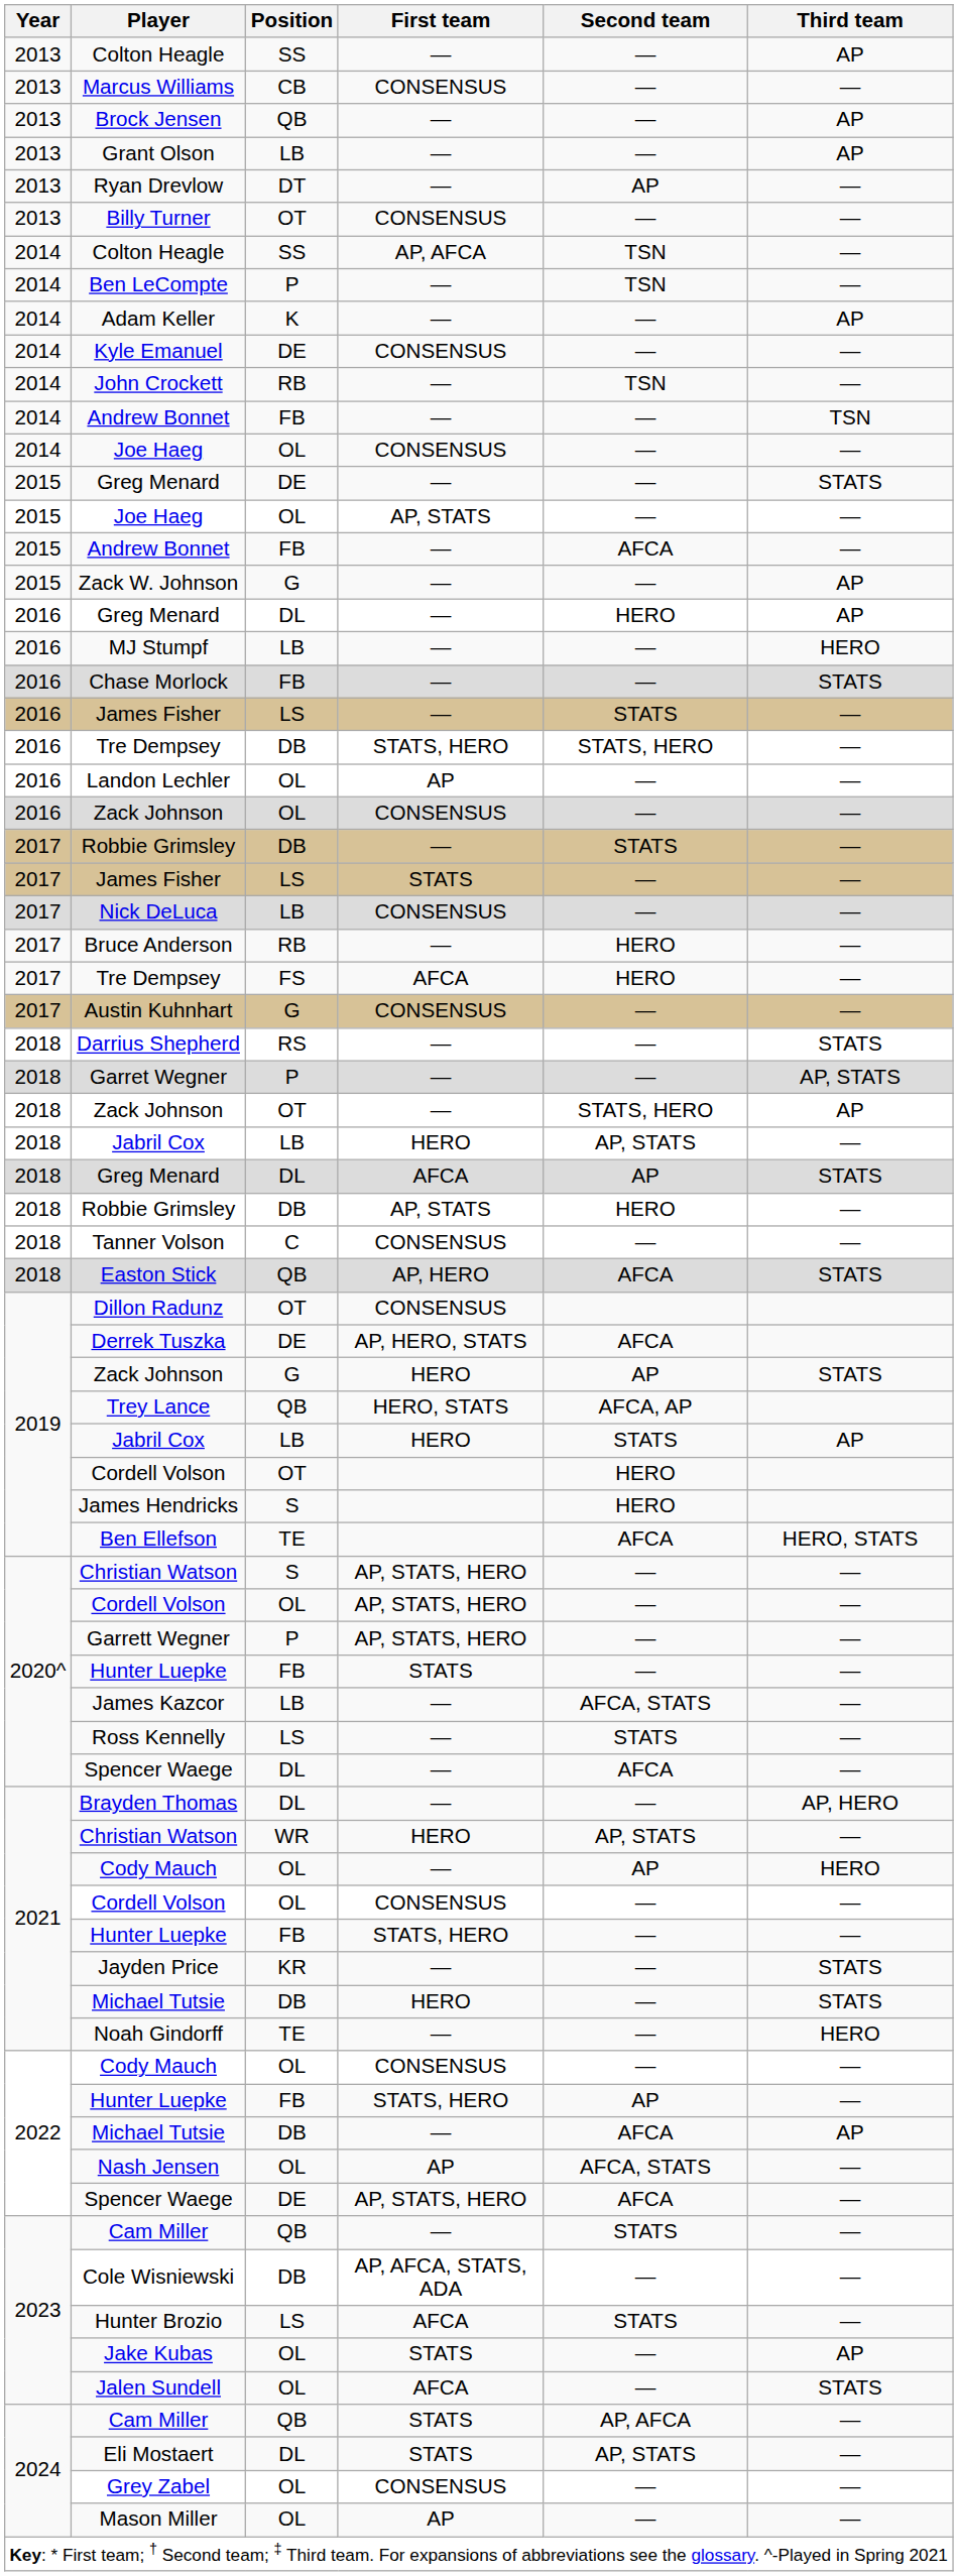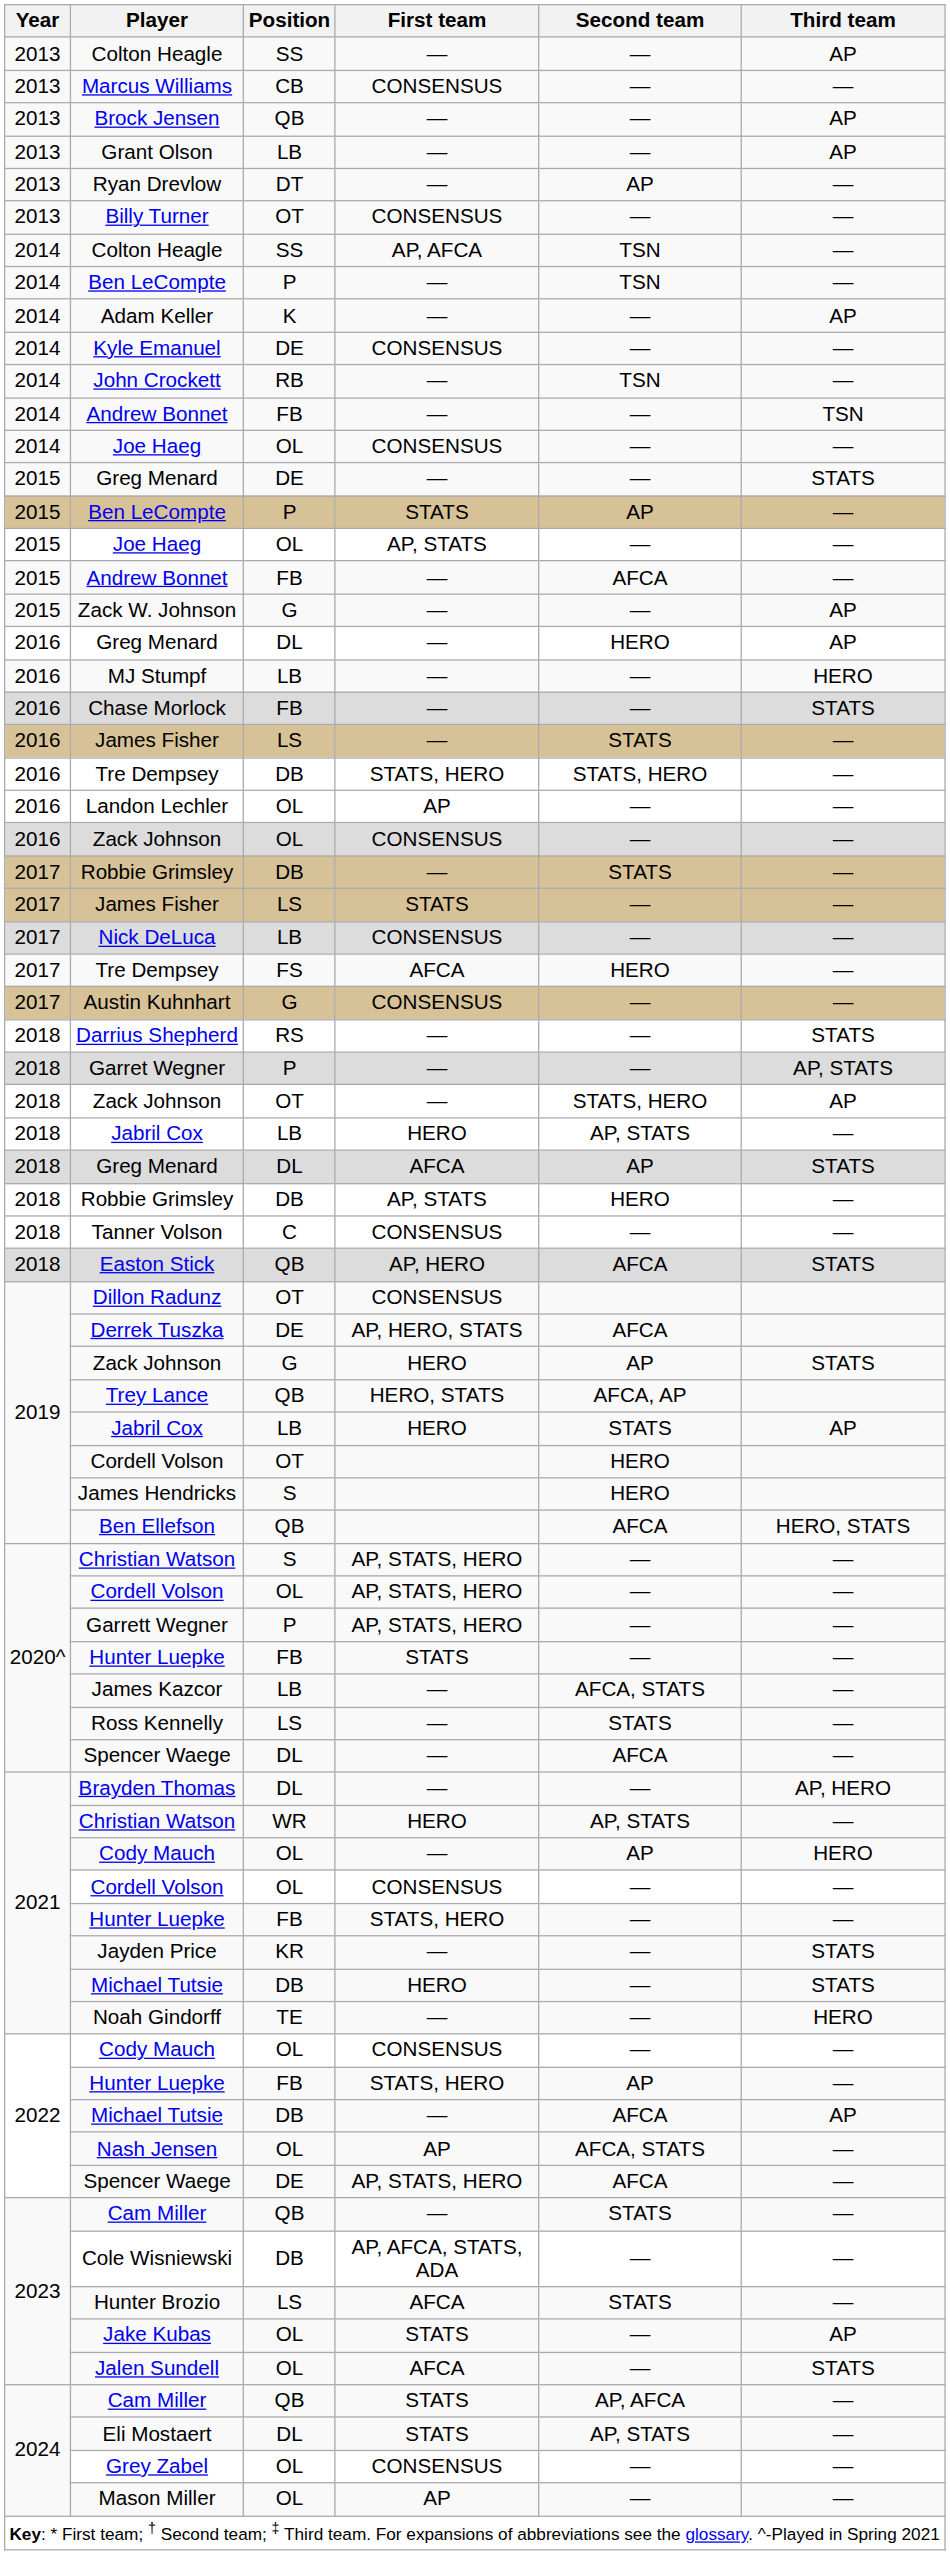 <table class="wikitable" style="text-align:center">
 <tr>
 <th>Year</th>
 <th>Player</th>
 <th>Position</th>
 <th width="150">First team</th>
 <th width="150">Second team</th>
 <th width="150">Third team</th>
 </tr>
 <tr>
 <td>2013</td>
 <td>Colton Heagle</td>
 <td>SS</td>
 <td>—</td>
 <td>—</td>
 <td>AP</td>
 </tr>
 <tr>
 <td>2013</td>
 <td><a href='#'>Marcus Williams</a></td>
 <td>CB</td>
 <td>CONSENSUS</td>
 <td>—</td>
 <td>—</td>
 </tr>
 <tr>
 <td>2013</td>
 <td><a href='#'>Brock Jensen</a></td>
 <td>QB</td>
 <td>—</td>
 <td>—</td>
 <td>AP</td>
 </tr>
 <tr>
 <td>2013</td>
 <td>Grant Olson</td>
 <td>LB</td>
 <td>—</td>
 <td>—</td>
 <td>AP</td>
 </tr>
 <tr>
 <td>2013</td>
 <td>Ryan Drevlow</td>
 <td>DT</td>
 <td>—</td>
 <td>AP</td>
 <td>—</td>
 </tr>
 <tr>
 <td>2013</td>
 <td><a href='#'>Billy Turner</a></td>
 <td>OT</td>
 <td>CONSENSUS</td>
 <td>—</td>
 <td>—</td>
 </tr>
 <tr>
 <td>2014</td>
 <td>Colton Heagle</td>
 <td>SS</td>
 <td>AP, AFCA</td>
 <td>TSN</td>
 <td>—</td>
 </tr>
 <tr>
 <td>2014</td>
 <td><a href='#'>Ben LeCompte</a></td>
 <td>P</td>
 <td>—</td>
 <td>TSN</td>
 <td>—</td>
 </tr>
 <tr>
 <td>2014</td>
 <td>Adam Keller</td>
 <td>K</td>
 <td>—</td>
 <td>—</td>
 <td>AP</td>
 </tr>
 <tr>
 <td>2014</td>
 <td><a href='#'>Kyle Emanuel</a></td>
 <td>DE</td>
 <td>CONSENSUS</td>
 <td>—</td>
 <td>—</td>
 </tr>
 <tr>
 <td>2014</td>
 <td><a href='#'>John Crockett</a></td>
 <td>RB</td>
 <td>—</td>
 <td>TSN</td>
 <td>—</td>
 </tr>
 <tr>
 <td>2014</td>
 <td><a href='#'>Andrew Bonnet</a></td>
 <td>FB</td>
 <td>—</td>
 <td>—</td>
 <td>TSN</td>
 </tr>
 <tr>
 <td>2014</td>
 <td><a href='#'>Joe Haeg</a></td>
 <td>OL</td>
 <td>CONSENSUS</td>
 <td>—</td>
 <td>—</td>
 </tr>
 <tr>
 <td>2015</td>
 <td>Greg Menard</td>
 <td>DE</td>
 <td>—</td>
 <td>—</td>
 <td>STATS</td>
 </tr>
+<tr style="background: #d7c297;">
+<td>2015</td>
+<td><a href='#'>Ben LeCompte</a></td>
+<td>P</td>
+<td align="center">STATS</td>
+<td align="center">AP</td>
+<td>—</td>
+</tr>
 <tr style="background: #ffffff;">
 <td>2015</td>
 <td><a href='#'>Joe Haeg</a></td>
 <td>OL</td>
 <td>AP, STATS</td>
 <td align="center">—</td>
 <td align="center">—</td>
 </tr>
 <tr>
 <td>2015</td>
 <td><a href='#'>Andrew Bonnet</a></td>
 <td>FB</td>
 <td>—</td>
 <td>AFCA</td>
 <td>—</td>
 </tr>
 <tr>
 <td>2015</td>
 <td>Zack W. Johnson</td>
 <td>G</td>
 <td>—</td>
 <td>—</td>
 <td>AP</td>
 </tr>
 <tr style="background: #ffffff;">
 <td>2016</td>
 <td>Greg Menard</td>
 <td>DL</td>
 <td>—</td>
 <td align="center">HERO</td>
 <td align="center">AP</td>
 </tr>
 <tr>
 <td>2016</td>
 <td>MJ Stumpf</td>
 <td>LB</td>
 <td>—</td>
 <td>—</td>
 <td>HERO</td>
 </tr>
 <tr style="background: #dcdcdc;">
 <td>2016</td>
 <td>Chase Morlock</td>
 <td>FB</td>
 <td align="center">—</td>
 <td>—</td>
 <td>STATS</td>
 </tr>
 <tr style="background: #d7c297;">
 <td>2016</td>
 <td>James Fisher</td>
 <td>LS</td>
 <td align="center">—</td>
 <td align="center">STATS</td>
 <td>—</td>
 </tr>
 <tr style="background: #ffffff;">
 <td>2016</td>
 <td>Tre Dempsey</td>
 <td>DB</td>
 <td>STATS, HERO</td>
 <td>STATS, HERO</td>
 <td align="center">—</td>
 </tr>
 <tr style="background: #ffffff;">
 <td>2016</td>
 <td>Landon Lechler</td>
 <td>OL</td>
 <td>AP</td>
 <td>—</td>
 <td align="center">—</td>
 </tr>
 <tr style="background: #dcdcdc;">
 <td>2016</td>
 <td>Zack Johnson</td>
 <td>OL</td>
 <td align="center">CONSENSUS</td>
 <td>—</td>
 <td align="center">—</td>
 </tr>
 <tr style="background: #d7c297;">
 <td>2017</td>
 <td>Robbie Grimsley</td>
 <td>DB</td>
 <td align="center">—</td>
 <td align="center">STATS</td>
 <td>—</td>
 </tr>
 <tr style="background: #d7c297;">
 <td>2017</td>
 <td>James Fisher</td>
 <td>LS</td>
 <td align="center">STATS</td>
 <td align="center">—</td>
 <td>—</td>
 </tr>
 <tr style="background: #dcdcdc;">
 <td>2017</td>
 <td><a href='#'>Nick DeLuca</a></td>
 <td>LB</td>
 <td align="center">CONSENSUS</td>
 <td>—</td>
 <td align="center">—</td>
-</tr>
-<tr>
-<td>2017</td>
-<td>Bruce Anderson</td>
-<td>RB</td>
-<td>—</td>
-<td>HERO</td>
-<td>—</td>
 </tr>
 <tr>
 <td>2017</td>
 <td>Tre Dempsey</td>
 <td>FS</td>
 <td>AFCA</td>
 <td>HERO</td>
 <td>—</td>
 </tr>
 <tr style="background: #d7c297;">
 <td>2017</td>
 <td>Austin Kuhnhart</td>
 <td>G</td>
 <td align="center">CONSENSUS</td>
 <td align="center">—</td>
 <td>—</td>
 </tr>
 <tr style="background: #ffffff;">
 <td>2018</td>
 <td><a href='#'>Darrius Shepherd</a></td>
 <td>RS</td>
 <td>—</td>
 <td align="center">—</td>
 <td align="center">STATS</td>
 </tr>
 <tr style="background: #dcdcdc;">
 <td>2018</td>
 <td>Garret Wegner</td>
 <td>P</td>
 <td align="center">—</td>
 <td>—</td>
 <td align="center">AP, STATS</td>
 </tr>
 <tr style="background: #ffffff;">
 <td>2018</td>
 <td>Zack Johnson</td>
 <td>OT</td>
 <td>—</td>
 <td>STATS, HERO</td>
 <td align="center">AP</td>
 </tr>
 <tr style="background: #ffffff;">
 <td>2018</td>
 <td><a href='#'>Jabril Cox</a></td>
 <td>LB</td>
 <td>HERO</td>
 <td>AP, STATS</td>
 <td align="center">—</td>
 </tr>
 <tr style="background: #dcdcdc;">
 <td>2018</td>
 <td>Greg Menard</td>
 <td>DL</td>
 <td align="center">AFCA</td>
 <td>AP</td>
 <td>STATS</td>
 </tr>
 <tr style="background: #ffffff;">
 <td>2018</td>
 <td>Robbie Grimsley</td>
 <td>DB</td>
 <td>AP, STATS</td>
 <td>HERO</td>
 <td>—</td>
 </tr>
 <tr style="background: #ffffff;">
 <td>2018</td>
 <td>Tanner Volson</td>
 <td>C</td>
 <td>CONSENSUS</td>
 <td>—</td>
 <td>—</td>
 </tr>
 <tr style="background: #dcdcdc;">
 <td>2018</td>
 <td><a href='#'>Easton Stick</a></td>
 <td>QB</td>
 <td align="center">AP, HERO</td>
 <td>AFCA</td>
 <td align="center">STATS</td>
 </tr>
 <tr>
 <td rowspan=8>2019</td>
 <td><a href='#'>Dillon Radunz</a></td>
 <td>OT</td>
 <td align=center>CONSENSUS</td>
 <td align=center></td>
 <td align=center></td>
 </tr>
 <tr>
 <td><a href='#'>Derrek Tuszka</a></td>
 <td>DE</td>
 <td align=center>AP, HERO, STATS</td>
 <td align=center>AFCA</td>
 <td align=center></td>
 </tr>
 <tr>
 <td>Zack Johnson</td>
 <td>G</td>
 <td align=center>HERO</td>
 <td align=center>AP</td>
 <td align=center>STATS</td>
 </tr>
 <tr>
 <td><a href='#'>Trey Lance</a></td>
 <td>QB</td>
 <td align=center>HERO, STATS</td>
 <td align=center>AFCA, AP</td>
 <td align=center></td>
 </tr>
 <tr>
 <td><a href='#'>Jabril Cox</a></td>
 <td>LB</td>
 <td align=center>HERO</td>
 <td align=center>STATS</td>
 <td align=center>AP</td>
 </tr>
 <tr>
 <td>Cordell Volson</td>
 <td>OT</td>
 <td align=center></td>
 <td align=center>HERO</td>
 <td align=center></td>
 </tr>
 <tr>
 <td>James Hendricks</td>
 <td>S</td>
 <td align=center></td>
 <td align=center>HERO</td>
 <td align=center></td>
 </tr>
 <tr>
 <td><a href='#'>Ben Ellefson</a></td>
-<td>TE</td>
+<td>QB</td>
 <td align=center></td>
 <td align=center>AFCA</td>
 <td align=center>HERO, STATS</td>
 </tr>
 <tr>
 <td rowspan=7>2020^</td>
 <td><a href='#'>Christian Watson</a></td>
 <td>S</td>
 <td>AP, STATS, HERO</td>
 <td>—</td>
 <td>—</td>
 </tr>
 <tr>
 <td><a href='#'>Cordell Volson</a></td>
 <td>OL</td>
 <td>AP, STATS, HERO</td>
 <td>—</td>
 <td>—</td>
 </tr>
 <tr>
 <td>Garrett Wegner</td>
 <td>P</td>
 <td>AP, STATS, HERO</td>
 <td>—</td>
 <td>—</td>
 </tr>
 <tr>
 <td><a href='#'>Hunter Luepke</a></td>
 <td>FB</td>
 <td>STATS</td>
 <td>—</td>
 <td>—</td>
 </tr>
 <tr>
 <td>James Kazcor</td>
 <td>LB</td>
 <td>—</td>
 <td>AFCA, STATS</td>
 <td>—</td>
 </tr>
 <tr>
 <td>Ross Kennelly</td>
 <td>LS</td>
 <td>—</td>
 <td>STATS</td>
 <td>—</td>
 </tr>
 <tr>
 <td>Spencer Waege</td>
 <td>DL</td>
 <td>—</td>
 <td>AFCA</td>
 <td>—</td>
 </tr>
 <tr>
 <td rowspan=8>2021</td>
 <td><a href='#'>Brayden Thomas</a></td>
 <td>DL</td>
 <td>—</td>
 <td>—</td>
 <td>AP, HERO</td>
 </tr>
 <tr>
 <td><a href='#'>Christian Watson</a></td>
 <td>WR</td>
 <td>HERO</td>
 <td>AP, STATS</td>
 <td>—</td>
 </tr>
 <tr>
 <td><a href='#'>Cody Mauch</a></td>
 <td>OL</td>
 <td>—</td>
 <td>AP</td>
 <td>HERO</td>
 </tr>
 <tr style="background: #ffffff">
 <td><a href='#'>Cordell Volson</a></td>
 <td>OL</td>
 <td>CONSENSUS</td>
 <td>—</td>
 <td>—</td>
 </tr>
 <tr>
 <td><a href='#'>Hunter Luepke</a></td>
 <td>FB</td>
 <td>STATS, HERO</td>
 <td>—</td>
 <td>—</td>
 </tr>
 <tr>
 <td>Jayden Price</td>
 <td>KR</td>
 <td>—</td>
 <td>—</td>
 <td>STATS</td>
 </tr>
 <tr>
 <td><a href='#'>Michael Tutsie</a></td>
 <td>DB</td>
 <td>HERO</td>
 <td>—</td>
 <td>STATS</td>
 </tr>
 <tr>
 <td>Noah Gindorff</td>
 <td>TE</td>
 <td>—</td>
 <td>—</td>
 <td>HERO</td>
 </tr>
 <tr style="background: #ffffff">
 <td rowspan=5>2022</td>
 <td><a href='#'>Cody Mauch</a></td>
 <td>OL</td>
 <td>CONSENSUS</td>
 <td>—</td>
 <td>—</td>
 </tr>
 <tr>
 <td><a href='#'>Hunter Luepke</a></td>
 <td>FB</td>
 <td>STATS, HERO</td>
 <td>AP</td>
 <td>—</td>
 </tr>
 <tr>
 <td><a href='#'>Michael Tutsie</a></td>
 <td>DB</td>
 <td>—</td>
 <td>AFCA</td>
 <td>AP</td>
 </tr>
 <tr>
 <td><a href='#'>Nash Jensen</a></td>
 <td>OL</td>
 <td>AP</td>
 <td>AFCA, STATS</td>
 <td>—</td>
 </tr>
 <tr>
 <td>Spencer Waege</td>
 <td>DE</td>
 <td>AP, STATS, HERO</td>
 <td>AFCA</td>
 <td>—</td>
 </tr>
 <tr>
 <td rowspan=5>2023</td>
 <td><a href='#'>Cam Miller</a></td>
 <td>QB</td>
 <td>—</td>
 <td>STATS</td>
 <td>—</td>
 </tr>
 <tr style="background: #ffffff">
 <td>Cole Wisniewski</td>
 <td>DB</td>
 <td>AP, AFCA, STATS, ADA</td>
 <td>—</td>
 <td>—</td>
 </tr>
 <tr>
 <td>Hunter Brozio</td>
 <td>LS</td>
 <td>AFCA</td>
 <td>STATS</td>
 <td>—</td>
 </tr>
 <tr>
 <td><a href='#'>Jake Kubas</a></td>
 <td>OL</td>
 <td>STATS</td>
 <td>—</td>
 <td>AP</td>
 </tr>
 <tr>
 <td><a href='#'>Jalen Sundell</a></td>
 <td>OL</td>
 <td>AFCA</td>
 <td>—</td>
 <td>STATS</td>
 </tr>
 <tr>
 <td rowspan=4>2024</td>
 <td><a href='#'>Cam Miller</a></td>
 <td>QB</td>
 <td>STATS</td>
 <td>AP, AFCA</td>
 <td>—</td>
 </tr>
 <tr>
 <td>Eli Mostaert</td>
 <td>DL</td>
 <td>STATS</td>
 <td>AP, STATS</td>
 <td>—</td>
 </tr>
 <tr style="background: #ffffff">
 <td><a href='#'>Grey Zabel</a></td>
 <td>OL</td>
 <td>CONSENSUS</td>
 <td>—</td>
 <td>—</td>
 </tr>
 <tr>
 <td>Mason Miller</td>
 <td>OL</td>
 <td>AP</td>
 <td>—</td>
 <td>—</td>
 </tr>
 <tr align="left" style="background:#ffffff">
 <td colspan="6"><small><strong>Key</strong>:  * First team;  <sup>†</sup> Second team;  <sup>‡</sup> Third team. For expansions of abbreviations see the <a href='#'>glossary</a>. ^-Played in Spring 2021</small></td>
 </tr>
 </table>
